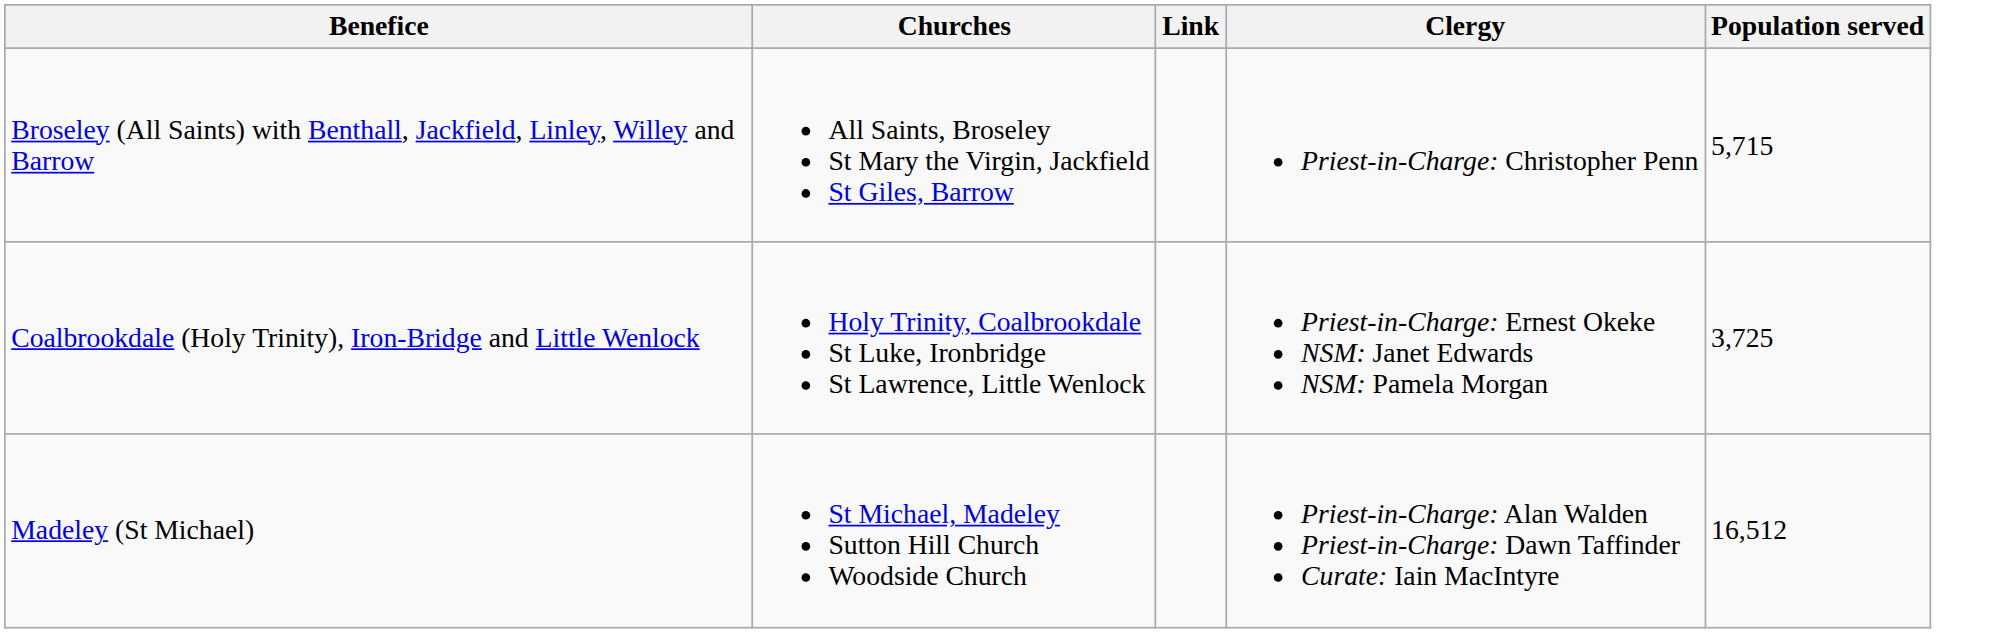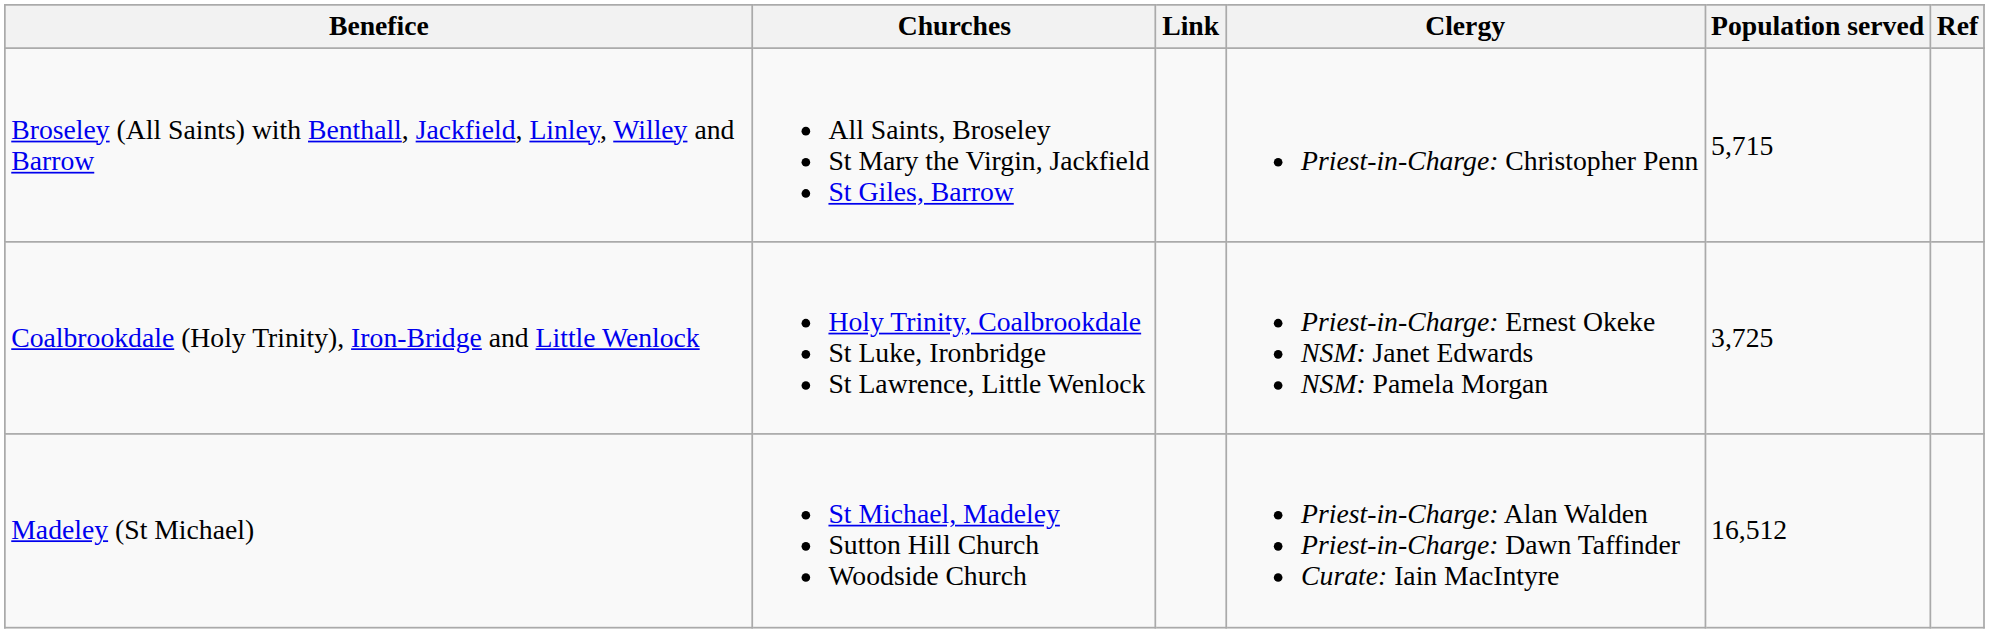 <table class="wikitable">
 <tr>
 <th width="425">Benefice</th>
 <th>Churches</th>
 <th>Link</th>
 <th>Clergy</th>
 <th>Population served</th>
+<th>Ref</th>
 </tr>
 <tr>
 <td><a href='#'>Broseley</a> (All Saints) with <a href='#'>Benthall</a>, <a href='#'>Jackfield</a>, <a href='#'>Linley</a>, <a href='#'>Willey</a> and <a href='#'>Barrow</a></td>
 <td><br><ul><li>All Saints, Broseley</li><li>St Mary the Virgin, Jackfield</li><li><a href='#'>St Giles, Barrow</a></li></ul></td>
 <td></td>
 <td><br><ul><li><em>Priest-in-Charge:</em> Christopher Penn</li></ul></td>
 <td>5,715</td>
+<td></td>
 </tr>
 <tr>
 <td><a href='#'>Coalbrookdale</a> (Holy Trinity), <a href='#'>Iron-Bridge</a> and <a href='#'>Little Wenlock</a></td>
 <td><br><ul><li><a href='#'>Holy Trinity, Coalbrookdale</a></li><li>St Luke, Ironbridge</li><li>St Lawrence, Little Wenlock</li></ul></td>
 <td></td>
 <td><br><ul><li><em>Priest-in-Charge:</em> Ernest Okeke</li><li><em>NSM:</em> Janet Edwards</li><li><em>NSM:</em> Pamela Morgan</li></ul></td>
 <td>3,725</td>
+<td></td>
 </tr>
 <tr>
 <td><a href='#'>Madeley</a> (St Michael)</td>
 <td><br><ul><li><a href='#'>St Michael, Madeley</a></li><li>Sutton Hill Church</li><li>Woodside Church</li></ul></td>
 <td></td>
 <td><br><ul><li><em>Priest-in-Charge:</em> Alan Walden</li><li><em>Priest-in-Charge:</em> Dawn Taffinder</li><li><em>Curate:</em> Iain MacIntyre</li></ul></td>
 <td>16,512</td>
+<td></td>
 </tr>
 </table>
